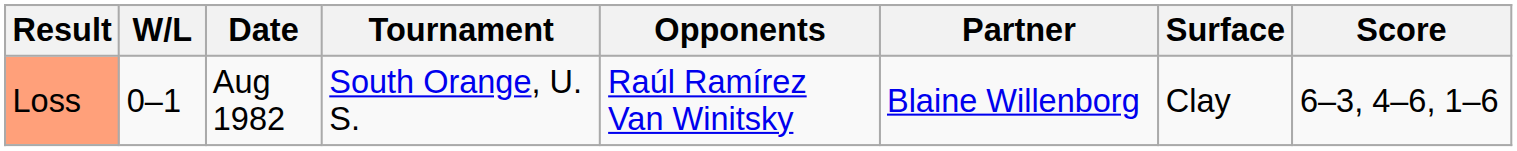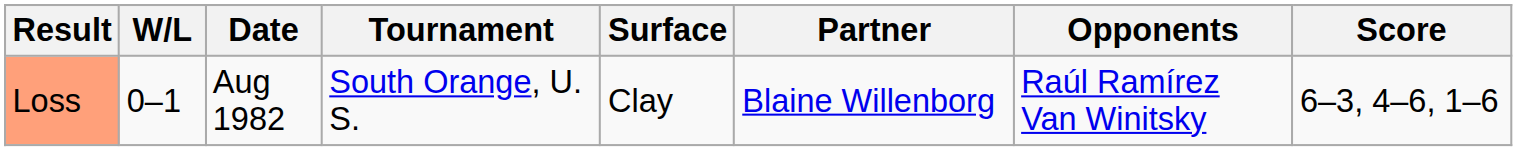 <table class="sortable wikitable">
 <tr>
 <th style="width:40px">Result</th>
 <th style="width:35px" class="unsortable">W/L</th>
 <th style="width:50px">Date</th>
 <th style="width:130px">Tournament</th>
+<th style="width:50px">Surface</th>
+<th style="width:130px">Partner</th>
 <th style="width:130px">Opponents</th>
-<th style="width:130px">Partner</th>
-<th style="width:50px">Surface</th>
 <th style="width:100px"  class="unsortable">Score</th>
 </tr>
 <tr>
 <td style="background:#ffa07a;">Loss</td>
 <td>0–1</td>
 <td>Aug 1982</td>
 <td><a href='#'>South Orange</a>, U. S.</td>
+<td>Clay</td>
+<td> <a href='#'>Blaine Willenborg</a></td>
 <td> <a href='#'>Raúl Ramírez</a><br> <a href='#'>Van Winitsky</a></td>
-<td> <a href='#'>Blaine Willenborg</a></td>
-<td>Clay</td>
 <td>6–3, 4–6, 1–6</td>
 </tr>
 </table>
